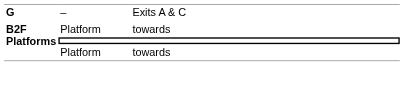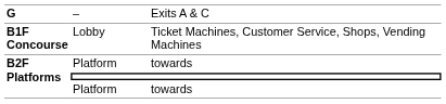 <table table border=0 cellspacing=0 cellpadding=3>
 <tr>
 <td style="border-top:solid 1px gray;" width=50 valign=top><strong>G</strong></td>
 <td style="border-top:solid 1px gray;" width=100 valign=top>–</td>
 <td style="border-top:solid 1px gray;" width=390 valign=top>Exits A & C</td>
+</tr>
+<tr>
+<td style="border-bottom:solid 1px gray; border-top:solid 1px gray;" valign=top width=50><strong>B1F<br>Concourse</strong></td>
+<td style="border-bottom:solid 1px gray; border-top:solid 1px gray;" valign=top width=100>Lobby</td>
+<td style="border-bottom:solid 1px gray; border-top:solid 1px gray;" valign=top width=390>Ticket Machines, Customer Service, Shops, Vending Machines</td>
 </tr>
 <tr>
 <td style="border-bottom:solid 1px gray;" rowspan="3" valign=top><strong>B2F<br>Platforms</strong></td>
 <td>Platform</td>
 <td>  towards  </td>
 </tr>
 <tr>
 <td style="border-right:solid 2px black;border-left:solid 2px black;border-top:solid 2px black;border-bottom:solid 2px black;text-align:center;" colspan=2></td>
 </tr>
 <tr>
 <td style="border-bottom:solid 1px gray;">Platform</td>
 <td style="border-bottom:solid 1px gray;">  towards   </td>
 </tr>
 </table>
